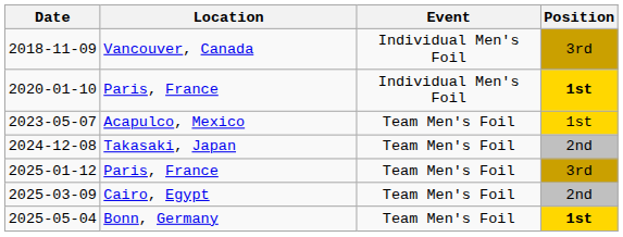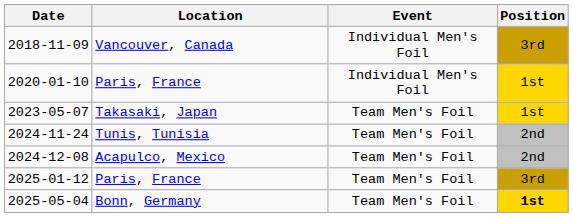 <table class="wikitable" style="text-align:center;">
 <tr>
 <th>Date</th>
 <th style="width:17em">Location</th>
 <th style="width:12em">Event</th>
 <th>Position</th>
 </tr>
 <tr>
 <td>2018-11-09</td>
 <td rowspan="1" align="left"> <a href='#'>Vancouver</a>, <a href='#'>Canada</a></td>
 <td>Individual Men's Foil</td>
 <td bgcolor="caramel">3rd</td>
 </tr>
 <tr>
 <td>2020-01-10</td>
 <td rowspan="1" align="left"> <a href='#'>Paris</a>, <a href='#'>France</a></td>
 <td>Individual Men's Foil</td>
-<td bgcolor="gold"><strong>1st</strong></td>
+<td bgcolor="gold">1st</td>
 </tr>
 <tr>
 <td>2023-05-07</td>
-<td rowspan="1" align="left"> <a href='#'>Acapulco</a>, <a href='#'>Mexico</a></td>
+<td rowspan="1" align="left"> <a href='#'>Takasaki</a>, <a href='#'>Japan</a></td>
 <td>Team Men's Foil</td>
 <td bgcolor="gold">1st</td>
 </tr>
 <tr>
+<td>2024-11-24</td>
+<td rowspan="1" align="left"> <a href='#'>Tunis</a>, <a href='#'>Tunisia</a></td>
+<td>Team Men's Foil</td>
+<td bgcolor="silver">2nd</td>
+</tr>
+<tr>
 <td>2024-12-08</td>
-<td rowspan="1" align="left"> <a href='#'>Takasaki</a>, <a href='#'>Japan</a></td>
+<td rowspan="1" align="left"> <a href='#'>Acapulco</a>, <a href='#'>Mexico</a></td>
 <td>Team Men's Foil</td>
 <td bgcolor="silver">2nd</td>
 </tr>
 <tr>
 <td>2025-01-12</td>
 <td rowspan="1" align="left"> <a href='#'>Paris</a>, <a href='#'>France</a></td>
 <td>Team Men's Foil</td>
 <td bgcolor="caramel">3rd</td>
 </tr>
 <tr>
-<td>2025-03-09</td>
-<td rowspan="1" align="left"> <a href='#'>Cairo</a>, <a href='#'>Egypt</a></td>
-<td>Team Men's Foil</td>
-<td bgcolor="silver">2nd</td>
-</tr>
-<tr>
 <td>2025-05-04</td>
 <td rowspan="1" align="left"> <a href='#'>Bonn</a>, <a href='#'>Germany</a></td>
 <td>Team Men's Foil</td>
 <td bgcolor="gold"><strong>1st</strong></td>
 </tr>
 </table>
